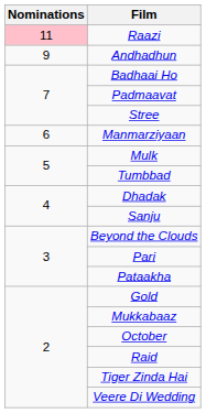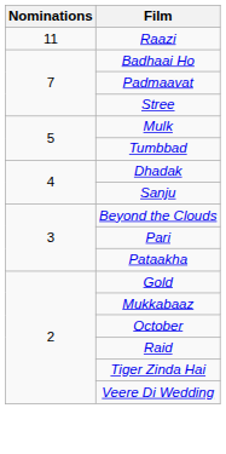 <table class="wikitable plainrowheaders" rowspan=2 style="text-align: center;">
 <tr>
 <th scope="col" style="width:55px;">Nominations</th>
 <th scope="col" style="text-align:center;">Film</th>
 </tr>
 <tr>
-<td scope=row style="background: pink; text-align:center">11</td>
+<td scope=row style="text-align:center">11</td>
 <td><em><a href='#'>Raazi</a></em></td>
-</tr>
-<tr>
-<td scope=row style="text-align:center">9</td>
-<td><em><a href='#'>Andhadhun</a></em></td>
 </tr>
 <tr>
 <td scope=row rowspan=3 style="text-align:center;">7</td>
 <td><em><a href='#'>Badhaai Ho</a></em></td>
 </tr>
 <tr>
 <td><em><a href='#'>Padmaavat</a></em></td>
 </tr>
 <tr>
 <td><em><a href='#'>Stree</a></em></td>
-</tr>
-<tr>
-<td scope=row style="text-align:center">6</td>
-<td><em><a href='#'>Manmarziyaan</a></em></td>
 </tr>
 <tr>
 <td scope=row rowspan=2 style="text-align:center;">5</td>
 <td><em><a href='#'>Mulk</a></em></td>
 </tr>
 <tr>
 <td><em><a href='#'>Tumbbad</a></em></td>
 </tr>
 <tr>
 <td scope=row rowspan=2 style="text-align:center;">4</td>
 <td><em><a href='#'>Dhadak</a></em></td>
 </tr>
 <tr>
 <td><em><a href='#'>Sanju</a></em></td>
 </tr>
 <tr>
 <td scope=row rowspan=3 style="text-align:center;">3</td>
 <td><em><a href='#'>Beyond the Clouds</a></em></td>
 </tr>
 <tr>
 <td><em><a href='#'>Pari</a></em></td>
 </tr>
 <tr>
 <td><em><a href='#'>Pataakha</a></em></td>
 </tr>
 <tr>
 <td scope=row rowspan=6 style="text-align:center;">2</td>
 <td><em><a href='#'>Gold</a></em></td>
 </tr>
 <tr>
 <td><em><a href='#'>Mukkabaaz</a></em></td>
 </tr>
 <tr>
 <td><em><a href='#'>October</a></em></td>
 </tr>
 <tr>
 <td><em><a href='#'>Raid</a></em></td>
 </tr>
 <tr>
 <td><em><a href='#'>Tiger Zinda Hai</a></em></td>
 </tr>
 <tr>
 <td><em><a href='#'>Veere Di Wedding</a></em></td>
 </tr>
 </table>
